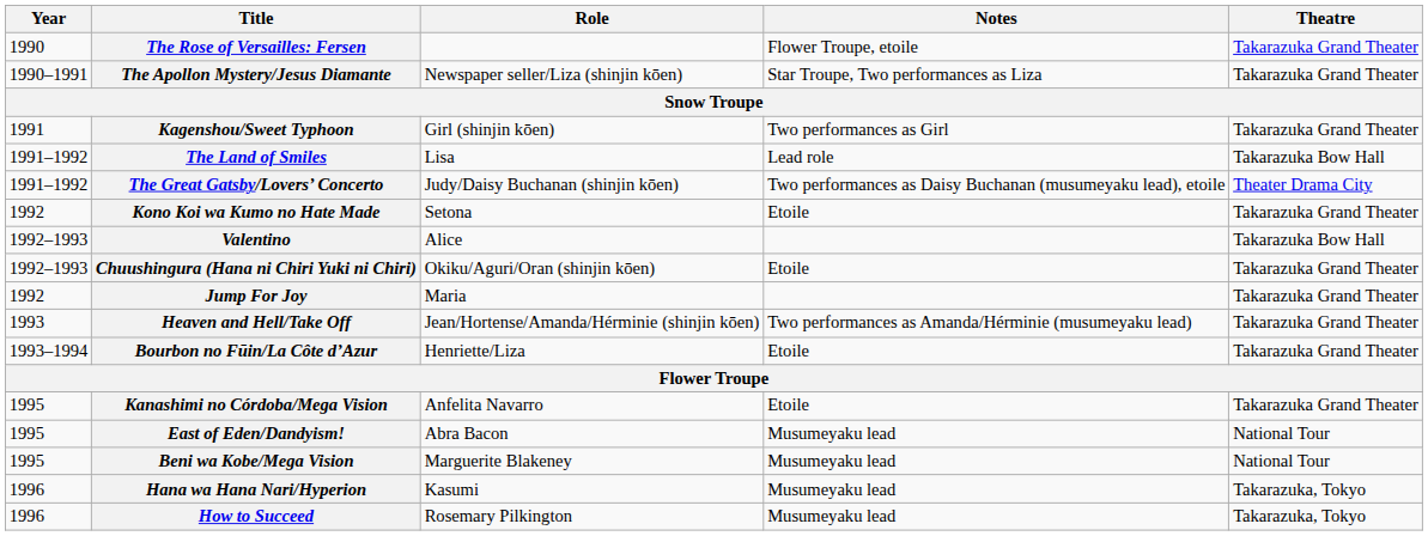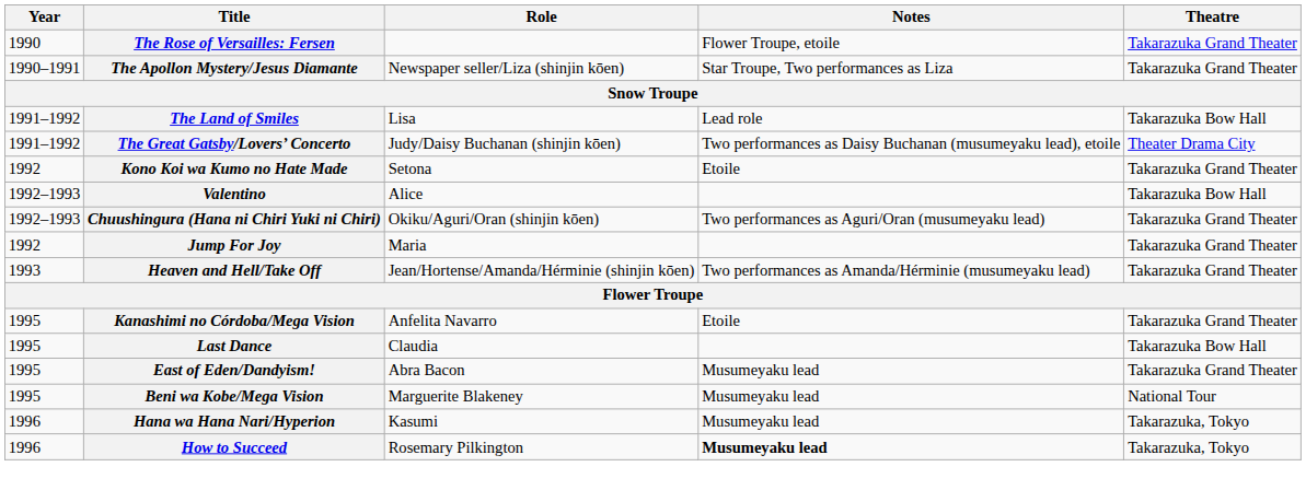 <table class="wikitable plainrowheaders sortable">
 <tr>
 <th scope="col">Year</th>
 <th scope="col">Title</th>
 <th scope="col">Role</th>
 <th scope="col">Notes</th>
 <th scope="col">Theatre</th>
 </tr>
 <tr>
 <td>1990</td>
 <th scope="row"><em><a href='#'>The Rose of Versailles: Fersen</a></em></th>
 <td></td>
 <td>Flower Troupe, etoile</td>
 <td><a href='#'>Takarazuka Grand Theater</a></td>
 </tr>
 <tr>
 <td>1990–1991</td>
 <th scope="row"><em>The Apollon Mystery/Jesus Diamante</em></th>
 <td>Newspaper seller/Liza (shinjin kōen)</td>
 <td>Star Troupe, Two performances as Liza</td>
 <td>Takarazuka Grand Theater</td>
 </tr>
 <tr>
 <th colspan="5">Snow Troupe</th>
-</tr>
-<tr>
-<td>1991</td>
-<th scope="row"><em>Kagenshou/Sweet Typhoon</em></th>
-<td>Girl (shinjin kōen)</td>
-<td>Two performances as Girl</td>
-<td>Takarazuka Grand Theater</td>
 </tr>
 <tr>
 <td>1991–1992</td>
 <th scope="row"><em><a href='#'>The Land of Smiles</a></em></th>
 <td>Lisa</td>
 <td>Lead role</td>
 <td>Takarazuka Bow Hall</td>
 </tr>
 <tr>
 <td>1991–1992</td>
 <th scope="row"><em><a href='#'>The Great Gatsby</a>/Lovers’ Concerto</em></th>
 <td>Judy/Daisy Buchanan (shinjin kōen)</td>
 <td>Two performances as Daisy Buchanan (musumeyaku lead), etoile</td>
 <td><a href='#'>Theater Drama City</a></td>
 </tr>
 <tr>
 <td>1992</td>
 <th scope="row"><em>Kono Koi wa Kumo no Hate Made</em></th>
 <td>Setona</td>
 <td>Etoile</td>
 <td>Takarazuka Grand Theater</td>
 </tr>
 <tr>
 <td>1992–1993</td>
 <th scope="row"><em>Valentino</em></th>
 <td>Alice</td>
 <td></td>
 <td>Takarazuka Bow Hall</td>
 </tr>
 <tr>
 <td>1992–1993</td>
 <th scope="row"><em>Chuushingura (Hana ni Chiri Yuki ni Chiri)</em></th>
 <td>Okiku/Aguri/Oran (shinjin kōen)</td>
-<td>Etoile</td>
+<td>Two performances as Aguri/Oran (musumeyaku lead)</td>
 <td>Takarazuka Grand Theater</td>
 </tr>
 <tr>
 <td>1992</td>
 <th scope="row"><em>Jump For Joy</em></th>
 <td>Maria</td>
 <td></td>
 <td>Takarazuka Grand Theater</td>
 </tr>
 <tr>
 <td>1993</td>
 <th scope="row"><em>Heaven and Hell/Take Off</em></th>
 <td>Jean/Hortense/Amanda/Hérminie (shinjin kōen)</td>
 <td>Two performances as Amanda/Hérminie (musumeyaku lead)</td>
 <td>Takarazuka Grand Theater</td>
 </tr>
 <tr>
-<td>1993–1994</td>
-<th scope="row"><em>Bourbon no Fūin/La Côte d’Azur</em></th>
-<td>Henriette/Liza</td>
-<td>Etoile</td>
-<td>Takarazuka Grand Theater</td>
-</tr>
-<tr>
 <th colspan="5">Flower Troupe</th>
 </tr>
 <tr>
 <td>1995</td>
 <th scope="row"><em>Kanashimi no Córdoba/Mega Vision</em></th>
 <td>Anfelita Navarro</td>
 <td>Etoile</td>
 <td>Takarazuka Grand Theater</td>
 </tr>
 <tr>
 <td>1995</td>
+<th scope="row"><em>Last Dance</em></th>
+<td>Claudia</td>
+<td></td>
+<td>Takarazuka Bow Hall</td>
+</tr>
+<tr>
+<td>1995</td>
 <th scope="row"><em>East of Eden/Dandyism!</em></th>
 <td>Abra Bacon</td>
 <td>Musumeyaku lead</td>
-<td>National Tour</td>
+<td>Takarazuka Grand Theater</td>
 </tr>
 <tr>
 <td>1995</td>
 <th scope="row"><em>Beni wa Kobe/Mega Vision</em></th>
 <td>Marguerite Blakeney</td>
 <td>Musumeyaku lead</td>
 <td>National Tour</td>
 </tr>
 <tr>
 <td>1996</td>
 <th scope="row"><em>Hana wa Hana Nari/Hyperion</em></th>
 <td>Kasumi</td>
 <td>Musumeyaku lead</td>
 <td>Takarazuka, Tokyo</td>
 </tr>
 <tr>
 <td>1996</td>
 <th scope="row"><em><a href='#'>How to Succeed</a></em></th>
 <td>Rosemary Pilkington</td>
-<td>Musumeyaku lead</td>
+<td><strong>Musumeyaku lead</strong></td>
 <td>Takarazuka, Tokyo</td>
 </tr>
 </table>
